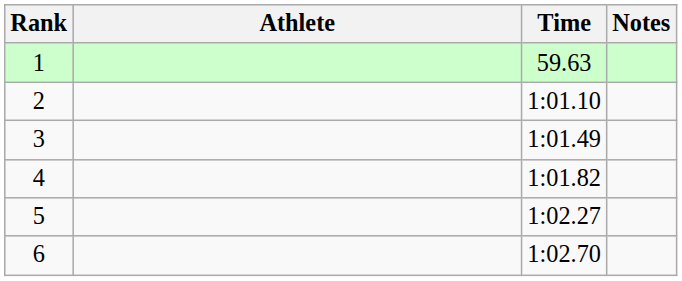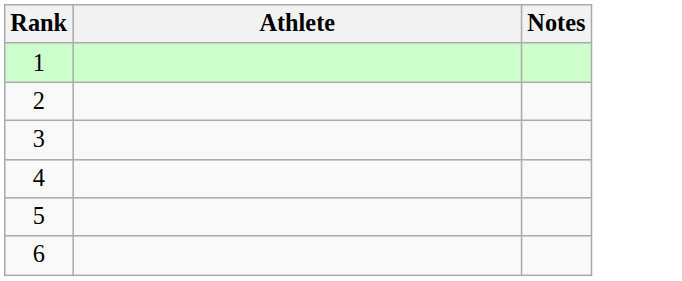 <table class="wikitable" style="text-align:center">
 <tr>
 <th>Rank</th>
 <th Style="width:18em">Athlete</th>
-<th>Time</th>
 <th>Notes</th>
 </tr>
 <tr style="background:#cfc">
 <td>1</td>
 <td style="text-align:left"></td>
-<td>59.63</td>
 <td></td>
 </tr>
 <tr>
 <td>2</td>
 <td style="text-align:left"></td>
-<td>1:01.10</td>
 <td></td>
 </tr>
 <tr>
 <td>3</td>
 <td style="text-align:left"></td>
-<td>1:01.49</td>
 <td></td>
 </tr>
 <tr>
 <td>4</td>
 <td style="text-align:left"></td>
-<td>1:01.82</td>
 <td></td>
 </tr>
 <tr>
 <td>5</td>
 <td style="text-align:left"></td>
-<td>1:02.27</td>
 <td></td>
 </tr>
 <tr>
 <td>6</td>
 <td style="text-align:left"></td>
-<td>1:02.70</td>
 <td></td>
 </tr>
 </table>
